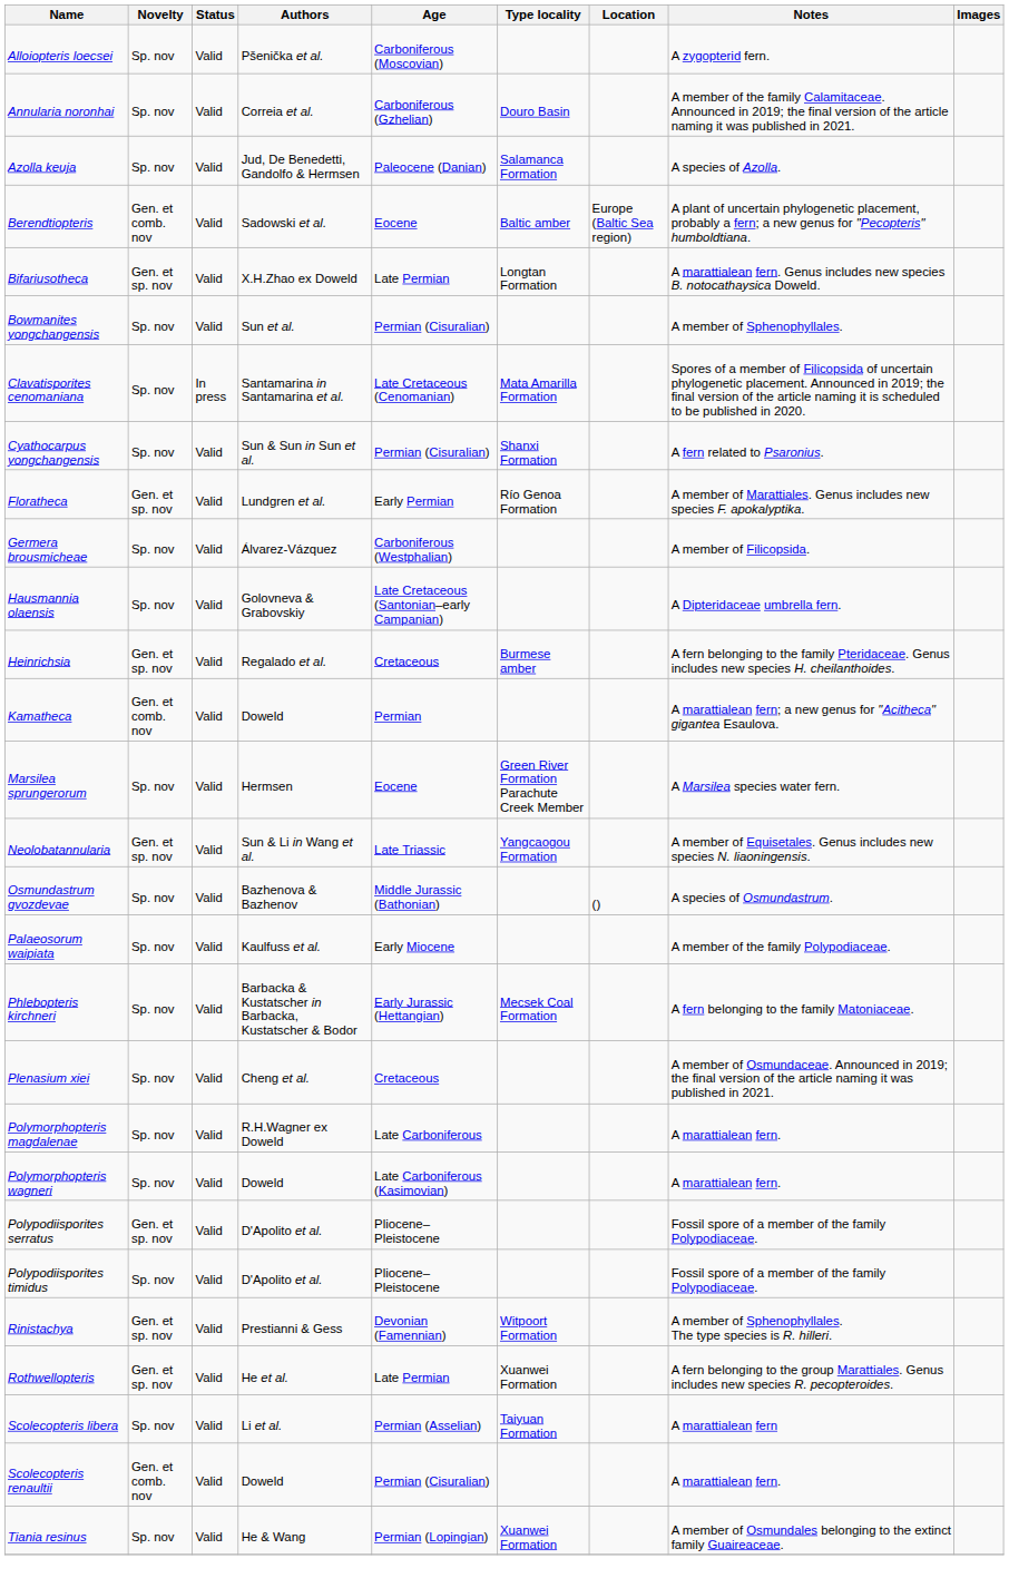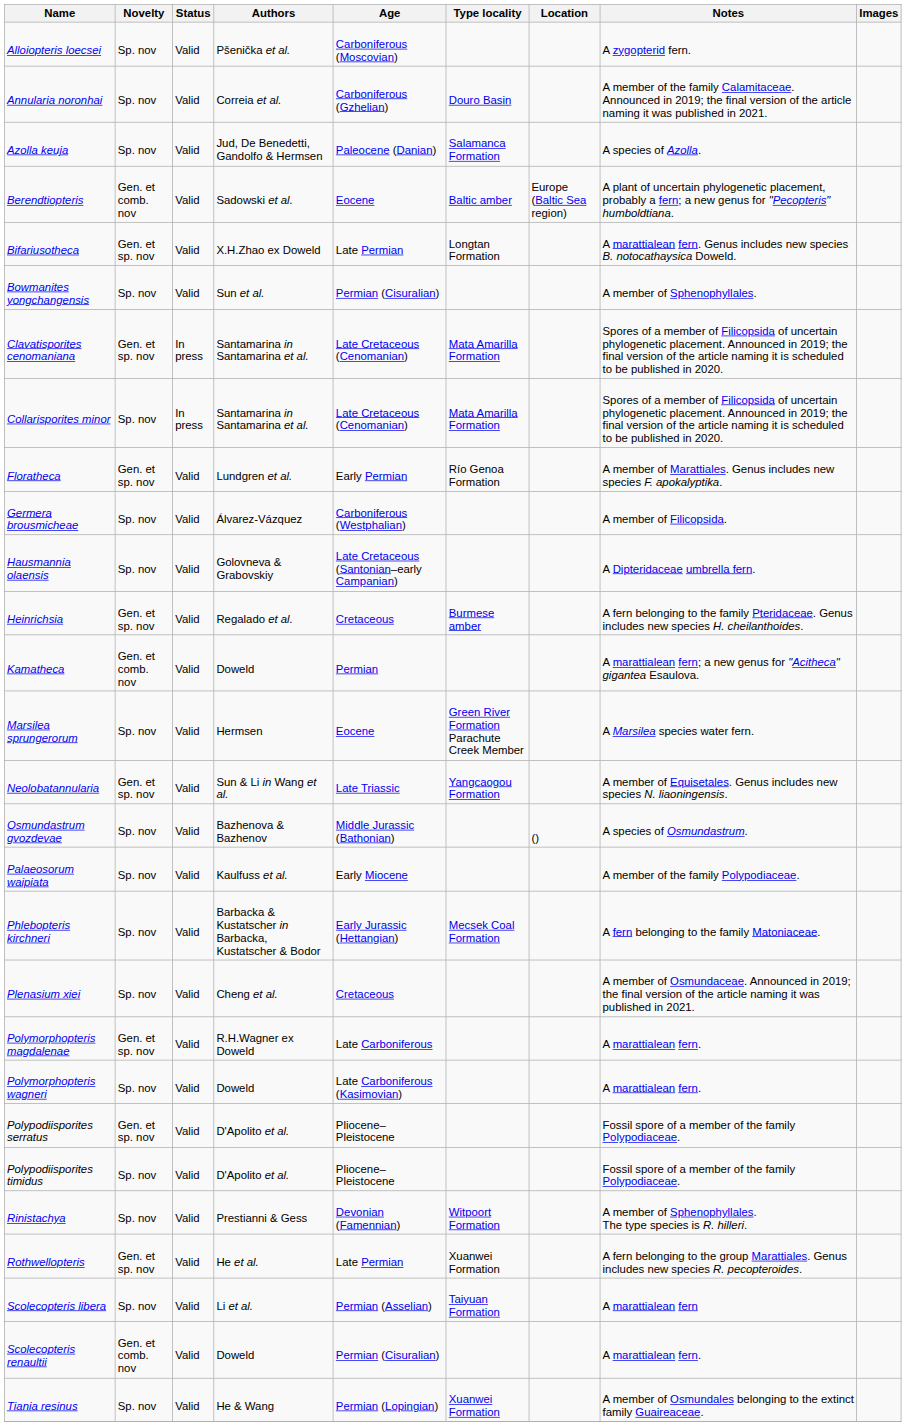 <table class="wikitable sortable" align="center" width="100%">
 <tr>
 <th>Name</th>
 <th>Novelty</th>
 <th>Status</th>
 <th>Authors</th>
 <th>Age</th>
 <th>Type locality</th>
 <th>Location</th>
 <th>Notes</th>
 <th>Images</th>
 </tr>
 <tr>
 <td><br><em><a href='#'>Alloiopteris loecsei</a></em></td>
 <td><br>Sp. nov</td>
 <td><br>Valid</td>
 <td><br>Pšenička <em>et al.</em></td>
 <td><br><a href='#'>Carboniferous</a> (<a href='#'>Moscovian</a>)</td>
 <td></td>
 <td><br></td>
 <td><br>A <a href='#'>zygopterid</a> fern.</td>
 <td></td>
 </tr>
 <tr>
 <td><br><em><a href='#'>Annularia noronhai</a></em></td>
 <td><br>Sp. nov</td>
 <td><br>Valid</td>
 <td><br>Correia <em>et al.</em></td>
 <td><br><a href='#'>Carboniferous</a> (<a href='#'>Gzhelian</a>)</td>
 <td><br><a href='#'>Douro Basin</a></td>
 <td><br></td>
 <td><br>A member of the family <a href='#'>Calamitaceae</a>. Announced in 2019; the final version of the article naming it was published in 2021.</td>
 <td></td>
 </tr>
 <tr>
 <td><br><em><a href='#'>Azolla keuja</a></em></td>
 <td><br>Sp. nov</td>
 <td><br>Valid</td>
 <td><br>Jud, De Benedetti, Gandolfo & Hermsen</td>
 <td><br><a href='#'>Paleocene</a> (<a href='#'>Danian</a>)</td>
 <td><br><a href='#'>Salamanca Formation</a></td>
 <td><br></td>
 <td><br>A species of <em><a href='#'>Azolla</a></em>.</td>
 <td></td>
 </tr>
 <tr>
 <td><br><em><a href='#'>Berendtiopteris</a></em></td>
 <td><br>Gen. et comb. nov</td>
 <td><br>Valid</td>
 <td><br>Sadowski <em>et al.</em></td>
 <td><br><a href='#'>Eocene</a></td>
 <td><br><a href='#'>Baltic amber</a></td>
 <td><br>Europe (<a href='#'>Baltic Sea</a> region)</td>
 <td><br>A plant of uncertain phylogenetic placement, probably a <a href='#'>fern</a>; a new genus for <em>"<a href='#'>Pecopteris</a>" humboldtiana</em>.</td>
 <td></td>
 </tr>
 <tr>
 <td><br><em><a href='#'>Bifariusotheca</a></em></td>
 <td><br>Gen. et sp. nov</td>
 <td><br>Valid</td>
 <td><br>X.H.Zhao ex Doweld</td>
 <td><br>Late <a href='#'>Permian</a></td>
 <td><br>Longtan Formation</td>
 <td><br></td>
 <td><br>A <a href='#'>marattialean</a> <a href='#'>fern</a>. Genus includes new species <em>B. notocathaysica</em> Doweld.</td>
 <td></td>
 </tr>
 <tr>
 <td><br><em><a href='#'>Bowmanites yongchangensis</a></em></td>
 <td><br>Sp. nov</td>
 <td><br>Valid</td>
 <td><br>Sun <em>et al.</em></td>
 <td><br><a href='#'>Permian</a> (<a href='#'>Cisuralian</a>)</td>
 <td></td>
 <td><br></td>
 <td><br>A member of <a href='#'>Sphenophyllales</a>.</td>
 <td></td>
 </tr>
 <tr>
 <td><br><em><a href='#'>Clavatisporites cenomaniana</a></em></td>
-<td><br>Sp. nov</td>
+<td><br>Gen. et sp. nov</td>
 <td><br>In press</td>
 <td><br>Santamarina <em>in</em> Santamarina <em>et al.</em></td>
 <td><br><a href='#'>Late Cretaceous</a> (<a href='#'>Cenomanian</a>)</td>
 <td><br><a href='#'>Mata Amarilla Formation</a></td>
 <td><br></td>
 <td><br>Spores of a member of <a href='#'>Filicopsida</a> of uncertain phylogenetic placement. Announced in 2019; the final version of the article naming it is scheduled to be published in 2020.</td>
 <td></td>
 </tr>
 <tr>
-<td><br><em><a href='#'>Cyathocarpus yongchangensis</a></em></td>
+<td><br><em><a href='#'>Collarisporites minor</a></em></td>
 <td><br>Sp. nov</td>
-<td><br>Valid</td>
-<td><br>Sun & Sun <em>in</em> Sun <em>et al.</em></td>
-<td><br><a href='#'>Permian</a> (<a href='#'>Cisuralian</a>)</td>
-<td><br><a href='#'>Shanxi Formation</a></td>
+<td><br>In press</td>
+<td><br>Santamarina <em>in</em> Santamarina <em>et al.</em></td>
+<td><br><a href='#'>Late Cretaceous</a> (<a href='#'>Cenomanian</a>)</td>
+<td><br><a href='#'>Mata Amarilla Formation</a></td>
 <td><br></td>
-<td><br>A <a href='#'>fern</a> related to <em><a href='#'>Psaronius</a></em>.</td>
+<td><br>Spores of a member of <a href='#'>Filicopsida</a> of uncertain phylogenetic placement. Announced in 2019; the final version of the article naming it is scheduled to be published in 2020.</td>
 <td></td>
 </tr>
 <tr>
 <td><br><em><a href='#'>Floratheca</a></em></td>
 <td><br>Gen. et sp. nov</td>
 <td><br>Valid</td>
 <td><br>Lundgren <em>et al.</em></td>
 <td><br>Early <a href='#'>Permian</a></td>
 <td><br>Río Genoa Formation</td>
 <td><br></td>
 <td><br>A member of <a href='#'>Marattiales</a>. Genus includes new species <em>F. apokalyptika</em>.</td>
 <td></td>
 </tr>
 <tr>
 <td><br><em><a href='#'>Germera brousmicheae</a></em></td>
 <td><br>Sp. nov</td>
 <td><br>Valid</td>
 <td><br>Álvarez-Vázquez</td>
 <td><br><a href='#'>Carboniferous</a> (<a href='#'>Westphalian</a>)</td>
 <td></td>
 <td><br></td>
 <td><br>A member of <a href='#'>Filicopsida</a>.</td>
 <td></td>
 </tr>
 <tr>
 <td><br><em><a href='#'>Hausmannia olaensis</a></em></td>
 <td><br>Sp. nov</td>
 <td><br>Valid</td>
 <td><br>Golovneva & Grabovskiy</td>
 <td><br><a href='#'>Late Cretaceous</a> (<a href='#'>Santonian</a>–early <a href='#'>Campanian</a>)</td>
 <td></td>
 <td><br></td>
 <td><br>A <a href='#'>Dipteridaceae</a> <a href='#'>umbrella fern</a>.</td>
 <td></td>
 </tr>
 <tr>
 <td><br><em><a href='#'>Heinrichsia</a></em></td>
 <td><br>Gen. et sp. nov</td>
 <td><br>Valid</td>
 <td><br>Regalado <em>et al.</em></td>
 <td><br><a href='#'>Cretaceous</a></td>
 <td><br><a href='#'>Burmese amber</a></td>
 <td><br></td>
 <td><br>A fern belonging to the family <a href='#'>Pteridaceae</a>. Genus includes new species <em>H. cheilanthoides</em>.</td>
 <td></td>
 </tr>
 <tr>
 <td><br><em><a href='#'>Kamatheca</a></em></td>
 <td><br>Gen. et comb. nov</td>
 <td><br>Valid</td>
 <td><br>Doweld</td>
 <td><br><a href='#'>Permian</a></td>
 <td></td>
 <td><br></td>
 <td><br>A <a href='#'>marattialean</a> <a href='#'>fern</a>; a new genus for <em>"<a href='#'>Acitheca</a>" gigantea</em> Esaulova.</td>
 <td></td>
 </tr>
 <tr>
 <td><br><em><a href='#'>Marsilea sprungerorum</a></em></td>
 <td><br>Sp. nov</td>
 <td><br>Valid</td>
 <td><br>Hermsen</td>
 <td><br><a href='#'>Eocene</a></td>
 <td><br><a href='#'>Green River Formation</a><br>Parachute Creek Member</td>
 <td><br><br></td>
 <td><br>A <em><a href='#'>Marsilea</a></em> species water fern.</td>
 <td></td>
 </tr>
 <tr>
 <td><br><em><a href='#'>Neolobatannularia</a></em></td>
 <td><br>Gen. et sp. nov</td>
 <td><br>Valid</td>
 <td><br>Sun & Li <em>in</em> Wang <em>et al.</em></td>
 <td><br><a href='#'>Late Triassic</a></td>
 <td><br><a href='#'>Yangcaogou Formation</a></td>
 <td><br></td>
 <td><br>A member of <a href='#'>Equisetales</a>. Genus includes new species <em>N. liaoningensis</em>.</td>
 <td></td>
 </tr>
 <tr>
 <td><br><em><a href='#'>Osmundastrum gvozdevae</a></em></td>
 <td><br>Sp. nov</td>
 <td><br>Valid</td>
 <td><br>Bazhenova & Bazhenov</td>
 <td><br><a href='#'>Middle Jurassic</a> (<a href='#'>Bathonian</a>)</td>
 <td></td>
 <td><br><br>()</td>
 <td><br>A species of <em><a href='#'>Osmundastrum</a></em>.</td>
 <td></td>
 </tr>
 <tr>
 <td><br><em><a href='#'>Palaeosorum waipiata</a></em></td>
 <td><br>Sp. nov</td>
 <td><br>Valid</td>
 <td><br>Kaulfuss <em>et al.</em></td>
 <td><br>Early <a href='#'>Miocene</a></td>
 <td></td>
 <td><br></td>
 <td><br>A member of the family <a href='#'>Polypodiaceae</a>.</td>
 <td></td>
 </tr>
 <tr>
 <td><br><em><a href='#'>Phlebopteris kirchneri</a></em></td>
 <td><br>Sp. nov</td>
 <td><br>Valid</td>
 <td><br>Barbacka & Kustatscher <em>in</em> Barbacka, Kustatscher & Bodor</td>
 <td><br><a href='#'>Early Jurassic</a> (<a href='#'>Hettangian</a>)</td>
 <td><br><a href='#'>Mecsek Coal Formation</a></td>
 <td><br></td>
 <td><br>A <a href='#'>fern</a> belonging to the family <a href='#'>Matoniaceae</a>.</td>
 <td></td>
 </tr>
 <tr>
 <td><br><em><a href='#'>Plenasium xiei</a></em></td>
 <td><br>Sp. nov</td>
 <td><br>Valid</td>
 <td><br>Cheng <em>et al.</em></td>
 <td><br><a href='#'>Cretaceous</a></td>
 <td></td>
 <td><br></td>
 <td><br>A member of <a href='#'>Osmundaceae</a>. Announced in 2019; the final version of the article naming it was published in 2021.</td>
 <td></td>
 </tr>
 <tr>
 <td><br><em><a href='#'>Polymorphopteris magdalenae</a></em></td>
-<td><br>Sp. nov</td>
+<td><br>Gen. et sp. nov</td>
 <td><br>Valid</td>
 <td><br>R.H.Wagner ex Doweld</td>
 <td><br>Late <a href='#'>Carboniferous</a></td>
 <td></td>
 <td><br></td>
 <td><br>A <a href='#'>marattialean</a> <a href='#'>fern</a>.</td>
 <td></td>
 </tr>
 <tr>
 <td><br><em><a href='#'>Polymorphopteris wagneri</a></em></td>
 <td><br>Sp. nov</td>
 <td><br>Valid</td>
 <td><br>Doweld</td>
 <td><br>Late <a href='#'>Carboniferous</a> (<a href='#'>Kasimovian</a>)</td>
 <td></td>
 <td><br></td>
 <td><br>A <a href='#'>marattialean</a> <a href='#'>fern</a>.</td>
 <td></td>
 </tr>
 <tr>
 <td><br><em>Polypodiisporites serratus</em></td>
 <td><br>Gen. et sp. nov</td>
 <td><br>Valid</td>
 <td><br>D'Apolito <em>et al.</em></td>
 <td><br>Pliocene–Pleistocene</td>
 <td></td>
 <td><br></td>
 <td><br>Fossil spore of a member of the family <a href='#'>Polypodiaceae</a>.</td>
 <td></td>
 </tr>
 <tr>
 <td><br><em>Polypodiisporites timidus</em></td>
 <td><br>Sp. nov</td>
 <td><br>Valid</td>
 <td><br>D'Apolito <em>et al.</em></td>
 <td><br>Pliocene–Pleistocene</td>
 <td></td>
 <td><br></td>
 <td><br>Fossil spore of a member of the family <a href='#'>Polypodiaceae</a>.</td>
 <td></td>
 </tr>
 <tr>
 <td><br><em><a href='#'>Rinistachya</a></em></td>
-<td><br>Gen. et sp. nov</td>
+<td><br>Sp. nov</td>
 <td><br>Valid</td>
 <td><br>Prestianni & Gess</td>
 <td><br><a href='#'>Devonian</a> (<a href='#'>Famennian</a>)</td>
 <td><br><a href='#'>Witpoort Formation</a></td>
 <td><br></td>
 <td><br>A member of <a href='#'>Sphenophyllales</a>.<br> The type species is <em>R. hilleri</em>.</td>
 <td></td>
 </tr>
 <tr>
 <td><br><em><a href='#'>Rothwellopteris</a></em></td>
 <td><br>Gen. et sp. nov</td>
 <td><br>Valid</td>
 <td><br>He <em>et al.</em></td>
 <td><br>Late <a href='#'>Permian</a></td>
 <td><br>Xuanwei Formation</td>
 <td><br></td>
 <td><br>A fern belonging to the group <a href='#'>Marattiales</a>. Genus includes new species <em>R. pecopteroides</em>.</td>
 <td></td>
 </tr>
 <tr>
 <td><br><em><a href='#'>Scolecopteris libera</a></em></td>
 <td><br>Sp. nov</td>
 <td><br>Valid</td>
 <td><br>Li <em>et al.</em></td>
 <td><br><a href='#'>Permian</a> (<a href='#'>Asselian</a>)</td>
 <td><br><a href='#'>Taiyuan Formation</a></td>
 <td><br></td>
 <td><br>A <a href='#'>marattialean</a> <a href='#'>fern</a></td>
 <td></td>
 </tr>
 <tr>
 <td><br><em><a href='#'>Scolecopteris renaultii</a></em></td>
 <td><br>Gen. et comb. nov</td>
 <td><br>Valid</td>
 <td><br>Doweld</td>
 <td><br><a href='#'>Permian</a> (<a href='#'>Cisuralian</a>)</td>
 <td></td>
 <td><br></td>
 <td><br>A <a href='#'>marattialean</a> <a href='#'>fern</a>.</td>
 <td></td>
 </tr>
 <tr>
 <td><br><em><a href='#'>Tiania resinus</a></em></td>
 <td><br>Sp. nov</td>
 <td><br>Valid</td>
 <td><br>He & Wang</td>
 <td><br><a href='#'>Permian</a> (<a href='#'>Lopingian</a>)</td>
 <td><br><a href='#'>Xuanwei Formation</a></td>
 <td><br></td>
 <td><br>A member of <a href='#'>Osmundales</a> belonging to the extinct family <a href='#'>Guaireaceae</a>.</td>
 <td></td>
 </tr>
 <tr>
 </tr>
 </table>
